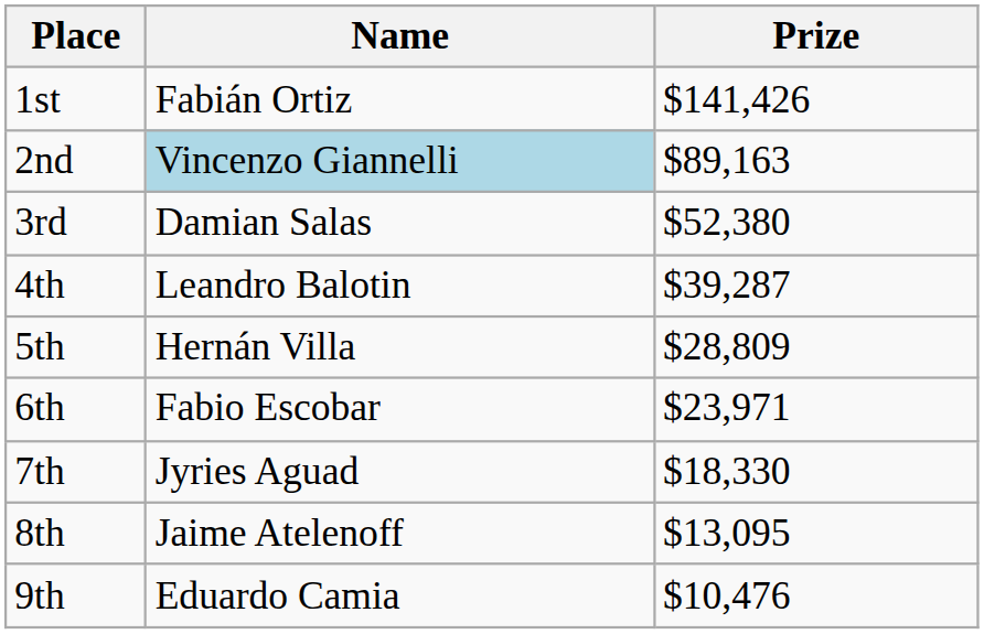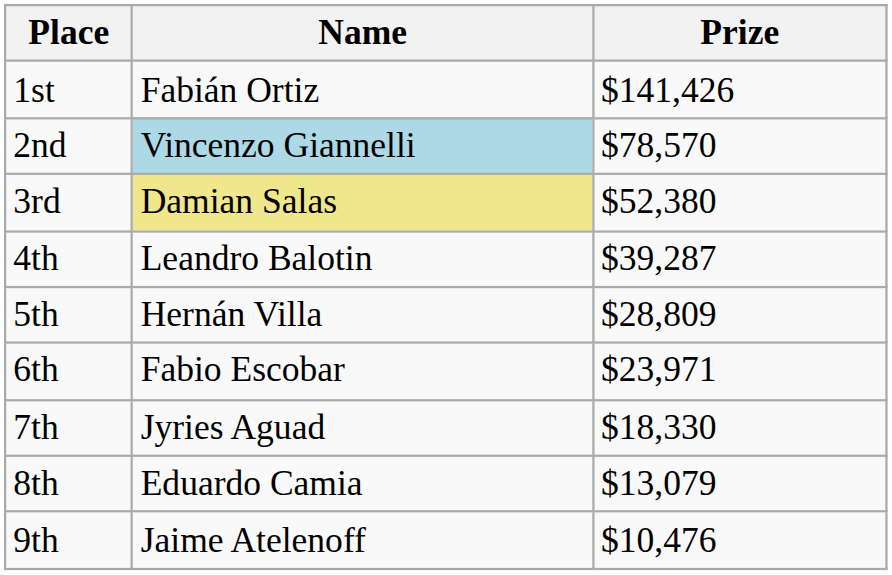 <table class="wikitable">
 <tr>
 <th width="50">Place</th>
 <th width="200">Name</th>
 <th width="125">Prize</th>
 </tr>
 <tr>
 <td>1st</td>
 <td> Fabián Ortiz</td>
 <td>$141,426</td>
 </tr>
 <tr>
 <td>2nd</td>
 <td style="background: lightblue;"> Vincenzo Giannelli</td>
-<td>$89,163</td>
+<td>$78,570</td>
 </tr>
 <tr>
 <td>3rd</td>
-<td> Damian Salas</td>
+<td style="background: khaki;"> Damian Salas</td>
 <td>$52,380</td>
 </tr>
 <tr>
 <td>4th</td>
 <td> Leandro Balotin</td>
 <td>$39,287</td>
 </tr>
 <tr>
 <td>5th</td>
 <td> Hernán Villa</td>
 <td>$28,809</td>
 </tr>
 <tr>
 <td>6th</td>
 <td> Fabio Escobar</td>
 <td>$23,971</td>
 </tr>
 <tr>
 <td>7th</td>
 <td> Jyries Aguad</td>
 <td>$18,330</td>
 </tr>
 <tr>
 <td>8th</td>
-<td> Jaime Atelenoff</td>
-<td>$13,095</td>
+<td> Eduardo Camia</td>
+<td>$13,079</td>
 </tr>
 <tr>
 <td>9th</td>
-<td> Eduardo Camia</td>
+<td> Jaime Atelenoff</td>
 <td>$10,476</td>
 </tr>
 </table>
